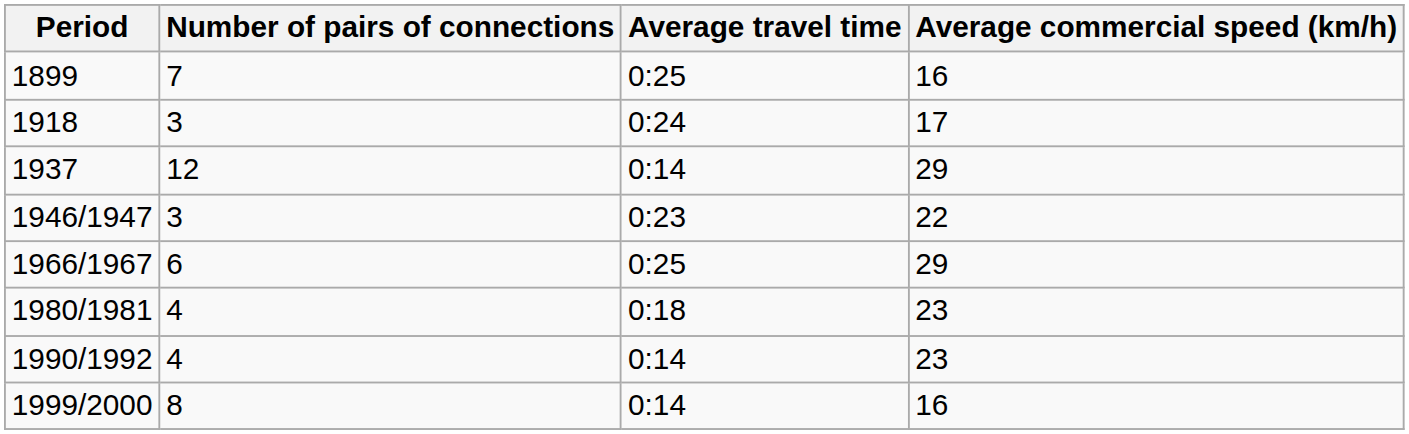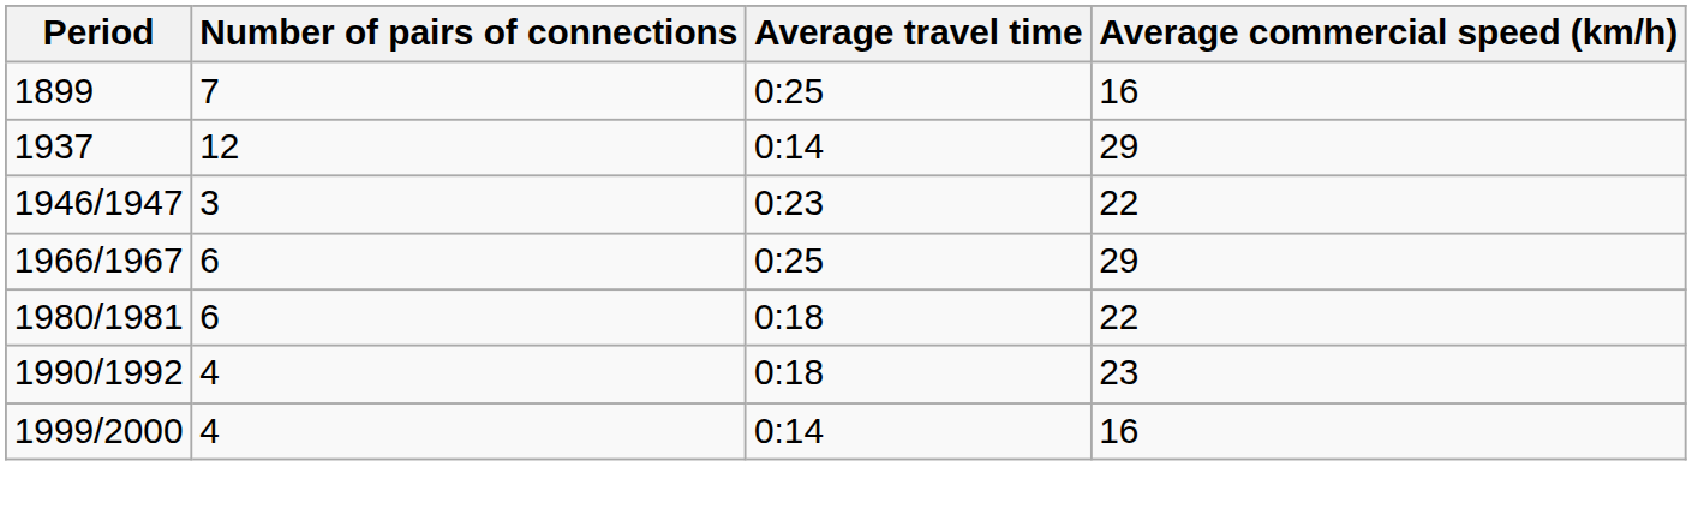 <table class="wikitable">
 <tr>
 <th>Period</th>
 <th>Number of pairs of connections</th>
 <th>Average travel time</th>
 <th>Average commercial speed (km/h)</th>
 </tr>
 <tr>
 <td>1899</td>
 <td>7</td>
 <td>0:25</td>
 <td>16</td>
-</tr>
-<tr>
-<td>1918</td>
-<td>3</td>
-<td>0:24</td>
-<td>17</td>
 </tr>
 <tr>
 <td>1937</td>
 <td>12</td>
 <td>0:14</td>
 <td>29</td>
 </tr>
 <tr>
 <td>1946/1947</td>
 <td>3</td>
 <td>0:23</td>
 <td>22</td>
 </tr>
 <tr>
 <td>1966/1967</td>
 <td>6</td>
 <td>0:25</td>
 <td>29</td>
 </tr>
 <tr>
 <td>1980/1981</td>
+<td>6</td>
+<td>0:18</td>
+<td>22</td>
+</tr>
+<tr>
+<td>1990/1992</td>
 <td>4</td>
 <td>0:18</td>
 <td>23</td>
 </tr>
 <tr>
-<td>1990/1992</td>
+<td>1999/2000</td>
 <td>4</td>
-<td>0:14</td>
-<td>23</td>
-</tr>
-<tr>
-<td>1999/2000</td>
-<td>8</td>
 <td>0:14</td>
 <td>16</td>
 </tr>
 </table>
